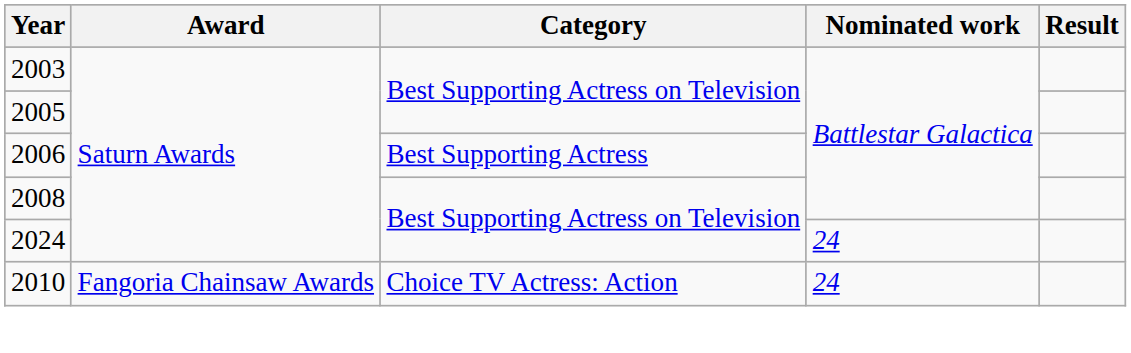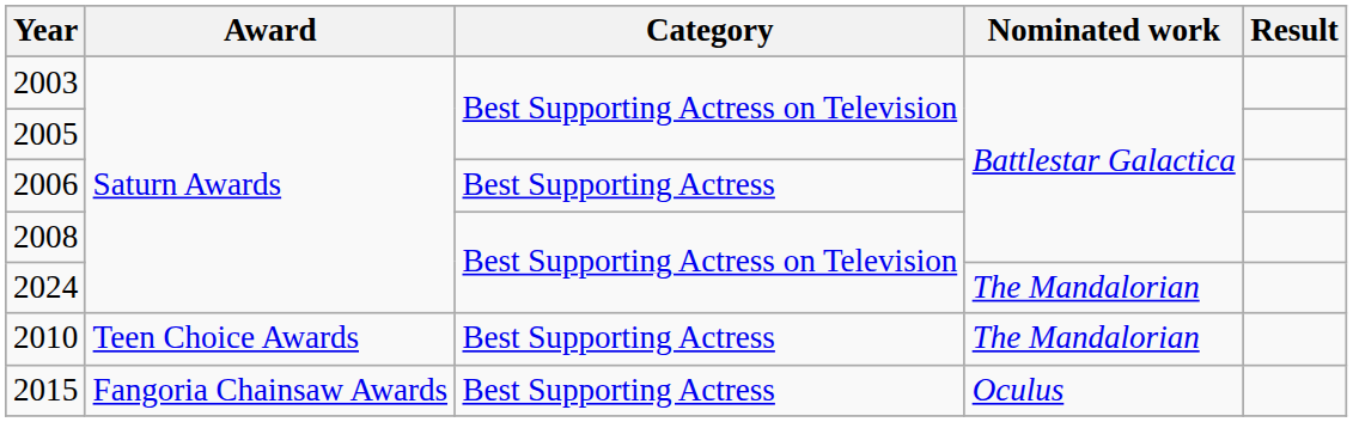 <table class="wikitable sortable">
 <tr>
 <th>Year</th>
 <th>Award</th>
 <th>Category</th>
 <th>Nominated work</th>
 <th>Result</th>
 </tr>
 <tr>
 <td>2003</td>
 <td rowspan="5"><a href='#'>Saturn Awards</a></td>
 <td rowspan="2"><a href='#'>Best Supporting Actress on Television</a></td>
 <td rowspan="4"><em><a href='#'>Battlestar Galactica</a></em></td>
 <td></td>
 </tr>
 <tr>
 <td>2005</td>
 <td></td>
 </tr>
 <tr>
 <td>2006</td>
 <td><a href='#'>Best Supporting Actress</a></td>
 <td></td>
 </tr>
 <tr>
 <td>2008</td>
 <td rowspan="2"><a href='#'>Best Supporting Actress on Television</a></td>
 <td></td>
 </tr>
 <tr>
 <td>2024</td>
-<td><em><a href='#'>24</a></em></td>
+<td><em><a href='#'>The Mandalorian</a></em></td>
 <td></td>
 </tr>
 <tr>
 <td>2010</td>
+<td><a href='#'>Teen Choice Awards</a></td>
+<td><a href='#'>Best Supporting Actress</a></td>
+<td><em><a href='#'>The Mandalorian</a></em></td>
+<td></td>
+</tr>
+<tr>
+<td>2015</td>
 <td><a href='#'>Fangoria Chainsaw Awards</a></td>
-<td><a href='#'>Choice TV Actress: Action</a></td>
-<td><em><a href='#'>24</a></em></td>
+<td><a href='#'>Best Supporting Actress</a></td>
+<td><em><a href='#'>Oculus</a></em></td>
 <td></td>
 </tr>
 </table>
